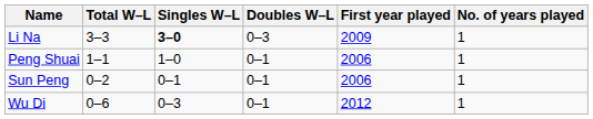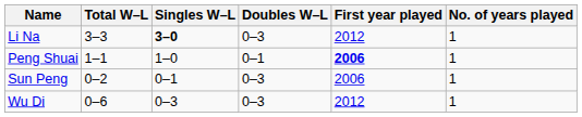 <table class="sortable wikitable">
 <tr>
 <th>Name</th>
 <th>Total W–L</th>
 <th>Singles W–L</th>
 <th>Doubles W–L</th>
 <th>First year played</th>
 <th>No. of years played</th>
 </tr>
 <tr>
 <td><a href='#'>Li Na</a></td>
 <td>3–3</td>
 <td><strong>3–0</strong></td>
 <td>0–3</td>
-<td><a href='#'>2009</a></td>
+<td><a href='#'>2012</a></td>
 <td>1</td>
 </tr>
 <tr>
 <td><a href='#'>Peng Shuai</a></td>
 <td>1–1</td>
 <td>1–0</td>
 <td>0–1</td>
-<td><a href='#'>2006</a></td>
+<td><strong><a href='#'>2006</a></strong></td>
 <td>1</td>
 </tr>
 <tr>
 <td><a href='#'>Sun Peng</a></td>
 <td>0–2</td>
 <td>0–1</td>
-<td>0–1</td>
+<td>0–3</td>
 <td><a href='#'>2006</a></td>
 <td>1</td>
 </tr>
 <tr>
 <td><a href='#'>Wu Di</a></td>
 <td>0–6</td>
 <td>0–3</td>
-<td>0–1</td>
+<td>0–3</td>
 <td><a href='#'>2012</a></td>
 <td>1</td>
 </tr>
 </table>
